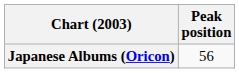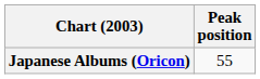 <table class="wikitable plainrowheaders" style="text-align:center">
 <tr>
 <th scope="col">Chart (2003)</th>
 <th scope="col">Peak<br>position</th>
 </tr>
 <tr>
 <th scope="row">Japanese Albums (<a href='#'>Oricon</a>)</th>
-<td style="text-align:center;">56</td>
+<td style="text-align:center;">55</td>
 </tr>
 </table>
